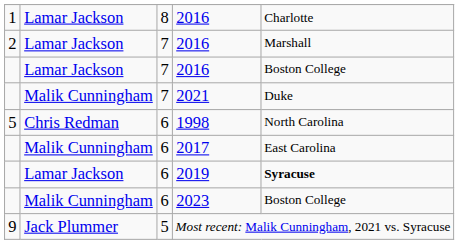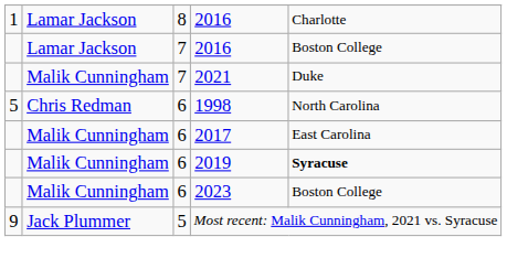 <table class="wikitable">
 <tr>
 </tr>
 <tr>
 <td>1</td>
 <td><a href='#'>Lamar Jackson</a></td>
 <td><abbr>8</abbr></td>
 <td><a href='#'>2016</a></td>
 <td style="font-size:80%;">Charlotte</td>
-</tr>
-<tr>
-<td>2</td>
-<td><a href='#'>Lamar Jackson</a></td>
-<td><abbr>7</abbr></td>
-<td><a href='#'>2016</a></td>
-<td style="font-size:80%;">Marshall</td>
 </tr>
 <tr>
 <td></td>
 <td><a href='#'>Lamar Jackson</a></td>
 <td><abbr>7</abbr></td>
 <td><a href='#'>2016</a></td>
 <td style="font-size:80%;">Boston College</td>
 </tr>
 <tr>
 <td></td>
 <td><a href='#'>Malik Cunningham</a></td>
 <td><abbr>7</abbr></td>
 <td><a href='#'>2021</a></td>
 <td style="font-size:80%;">Duke</td>
 </tr>
 <tr>
 <td>5</td>
 <td><a href='#'>Chris Redman</a></td>
 <td>6</td>
 <td><a href='#'>1998</a></td>
 <td style="font-size:80%;">North Carolina</td>
 </tr>
 <tr>
 <td></td>
 <td><a href='#'>Malik Cunningham</a></td>
 <td><abbr>6</abbr></td>
 <td><a href='#'>2017</a></td>
 <td style="font-size:80%;">East Carolina</td>
 </tr>
 <tr>
 <td></td>
-<td><a href='#'>Lamar Jackson</a></td>
+<td><a href='#'>Malik Cunningham</a></td>
 <td><abbr>6</abbr></td>
 <td><a href='#'>2019</a></td>
 <td style="font-size:80%;"><strong>Syracuse</strong></td>
 </tr>
 <tr>
 <td></td>
 <td><a href='#'>Malik Cunningham</a></td>
 <td><abbr>6</abbr></td>
 <td><a href='#'>2023</a></td>
 <td style="font-size:80%;">Boston College</td>
 </tr>
 <tr>
 <td>9</td>
 <td><a href='#'>Jack Plummer</a></td>
 <td>5</td>
 <td colspan=2 style="font-size:80%;"><em>Most recent:</em> <a href='#'>Malik Cunningham</a>, <abbr>2021 vs. Syracuse</abbr></td>
 </tr>
 </table>
